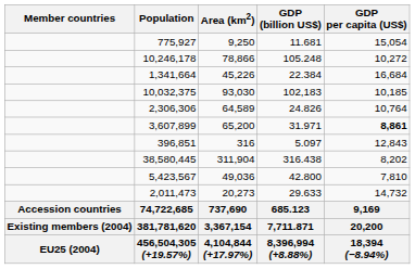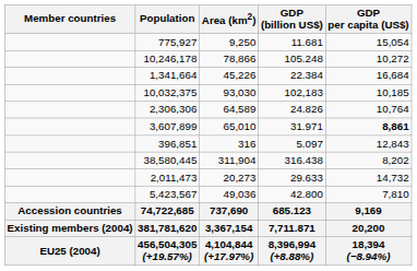 <table class="wikitable" style="text-align:right;">
 <tr>
 <th>Member countries</th>
 <th>Population</th>
 <th>Area (km<sup>2</sup>)</th>
 <th>GDP <br>(billion US$)</th>
 <th>GDP <br>per capita (US$)</th>
 </tr>
 <tr>
 <td style="text-align:left;"><sup></sup></td>
 <td>775,927</td>
 <td>9,250</td>
 <td>11.681</td>
 <td>15,054</td>
 </tr>
 <tr>
 <td style="text-align:left;"></td>
 <td>10,246,178</td>
 <td>78,866</td>
 <td>105.248</td>
 <td>10,272</td>
 </tr>
 <tr>
 <td style="text-align:left;"></td>
 <td>1,341,664</td>
 <td>45,226</td>
 <td>22.384</td>
 <td>16,684</td>
 </tr>
 <tr>
 <td style="text-align:left;"></td>
 <td>10,032,375</td>
 <td>93,030</td>
 <td>102,183</td>
 <td>10,185</td>
 </tr>
 <tr>
 <td style="text-align:left;"></td>
 <td>2,306,306</td>
 <td>64,589</td>
 <td>24.826</td>
 <td>10,764</td>
 </tr>
 <tr>
 <td style="text-align:left;"></td>
 <td>3,607,899</td>
-<td>65,200</td>
+<td>65,010</td>
 <td>31.971</td>
 <td><strong>8,861</strong></td>
 </tr>
 <tr>
 <td style="text-align:left;"></td>
 <td>396,851</td>
 <td>316</td>
 <td>5.097</td>
 <td>12,843</td>
 </tr>
 <tr>
 <td style="text-align:left;"></td>
 <td>38,580,445</td>
 <td>311,904</td>
 <td>316.438</td>
 <td>8,202</td>
 </tr>
 <tr>
 <td style="text-align:left;"></td>
+<td>2,011,473</td>
+<td>20,273</td>
+<td>29.633</td>
+<td>14,732</td>
+</tr>
+<tr>
+<td style="text-align:left;"></td>
 <td>5,423,567</td>
 <td>49,036</td>
 <td>42.800</td>
 <td>7,810</td>
-</tr>
-<tr>
-<td style="text-align:left;"></td>
-<td>2,011,473</td>
-<td>20,273</td>
-<td>29.633</td>
-<td>14,732</td>
 </tr>
 <tr>
 <th>Accession countries</th>
 <th>74,722,685</th>
 <th>737,690</th>
 <th>685.123</th>
 <th>9,169</th>
 </tr>
 <tr>
 <th>Existing members (2004)</th>
 <th>381,781,620</th>
 <th>3,367,154</th>
 <th>7,711.871</th>
 <th>20,200</th>
 </tr>
 <tr>
 <th>EU25 (2004)</th>
 <th>456,504,305 <br> <em>(+19.57%)</em></th>
 <th>4,104,844 <br> <em>(+17.97%)</em></th>
 <th>8,396,994 <br> <em>(+8.88%)</em></th>
 <th>18,394 <br> <em>(−8.94%)</em></th>
 </tr>
 </table>
